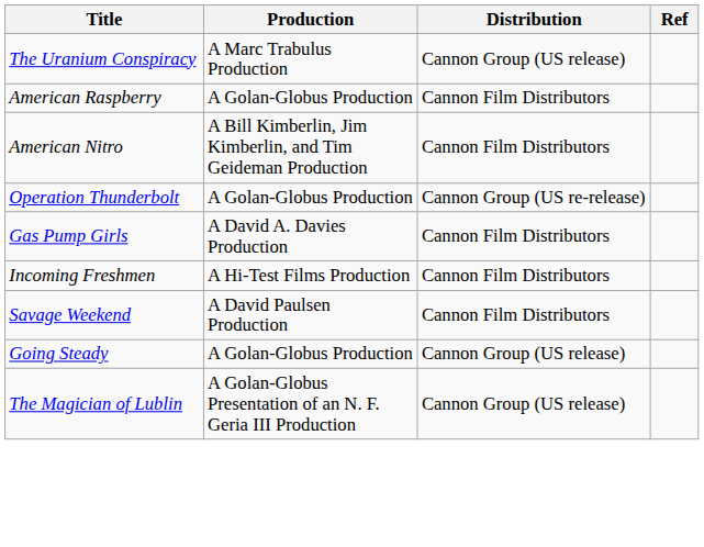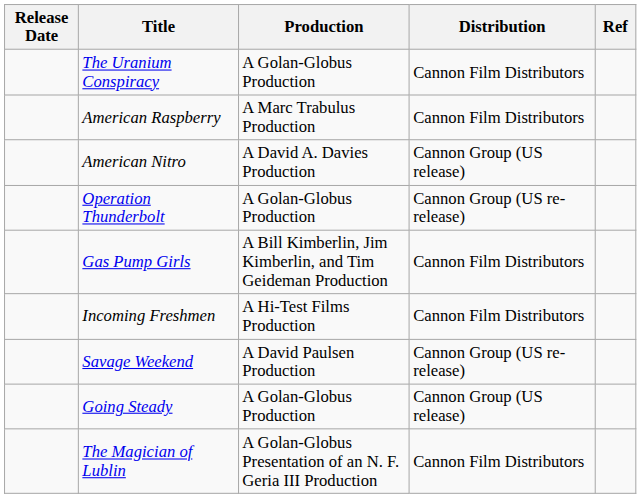 <table class="wikitable sortable">
 <tr>
+<th width="110">Release Date</th>
 <th width="400">Title</th>
 <th width="450">Production</th>
 <th width="500">Distribution</th>
 <th width="62" scope="Col" class="unsortable">Ref</th>
 </tr>
 <tr>
+<td style="text-align:right;"></td>
 <td><em><a href='#'>The Uranium Conspiracy</a></em> </td>
-<td>A Marc Trabulus Production</td>
-<td>Cannon Group (US release)</td>
-<td></td>
-</tr>
-<tr>
-<td><em>American Raspberry</em> </td>
 <td>A Golan-Globus Production</td>
 <td>Cannon Film Distributors</td>
 <td></td>
 </tr>
 <tr>
-<td><em>American Nitro</em> </td>
-<td>A Bill Kimberlin, Jim Kimberlin, and Tim Geideman Production</td>
+<td style="text-align:right;"></td>
+<td><em>American Raspberry</em> </td>
+<td>A Marc Trabulus Production</td>
 <td>Cannon Film Distributors</td>
 <td></td>
 </tr>
 <tr>
+<td style="text-align:right;"></td>
+<td><em>American Nitro</em> </td>
+<td>A David A. Davies Production</td>
+<td>Cannon Group (US release)</td>
+<td></td>
+</tr>
+<tr>
+<td style="text-align:right;"></td>
 <td><em><a href='#'>Operation Thunderbolt</a></em> </td>
 <td>A Golan-Globus Production</td>
 <td>Cannon Group (US re-release)</td>
 <td></td>
 </tr>
 <tr>
+<td style="text-align:right;"></td>
 <td><em><a href='#'>Gas Pump Girls</a></em> </td>
-<td>A David A. Davies Production</td>
+<td>A Bill Kimberlin, Jim Kimberlin, and Tim Geideman Production</td>
 <td>Cannon Film Distributors</td>
 <td></td>
 </tr>
 <tr>
+<td style="text-align:right;"></td>
 <td><em>Incoming Freshmen</em> </td>
 <td>A Hi-Test Films Production</td>
 <td>Cannon Film Distributors</td>
 <td></td>
 </tr>
 <tr>
+<td style="text-align:right;"></td>
 <td><em><a href='#'>Savage Weekend</a></em> </td>
 <td>A David Paulsen Production</td>
-<td>Cannon Film Distributors</td>
+<td>Cannon Group (US re-release)</td>
 <td></td>
 </tr>
 <tr>
+<td style="text-align:right;"></td>
 <td><em><a href='#'>Going Steady</a></em> </td>
 <td>A Golan-Globus Production</td>
 <td>Cannon Group (US release)</td>
 <td></td>
 </tr>
 <tr>
+<td style="text-align:right;"></td>
 <td><em><a href='#'>The Magician of Lublin</a></em> </td>
 <td>A Golan-Globus Presentation of an N. F. Geria III Production</td>
-<td>Cannon Group (US release)</td>
+<td>Cannon Film Distributors</td>
 <td></td>
 </tr>
 </table>
